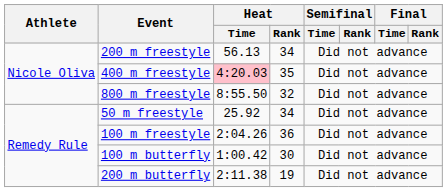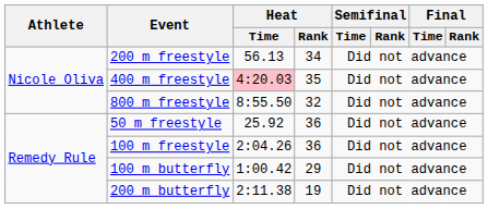 <table class="wikitable" style="text-align:center; font-size:90%">
 <tr>
 <th rowspan="2">Athlete</th>
 <th rowspan="2">Event</th>
 <th colspan="2">Heat</th>
 <th colspan="2">Semifinal</th>
 <th colspan="2">Final</th>
 </tr>
 <tr style="font-size:95%">
 <th>Time</th>
 <th>Rank</th>
 <th>Time</th>
 <th>Rank</th>
 <th>Time</th>
 <th>Rank</th>
 </tr>
 <tr>
 <td align=left rowspan=3><a href='#'>Nicole Oliva</a></td>
 <td align=left><a href='#'>200 m freestyle</a></td>
 <td>56.13</td>
 <td>34</td>
 <td colspan=4>Did not advance</td>
 </tr>
 <tr>
 <td align=left><a href='#'>400 m freestyle</a></td>
 <td style="background: pink;">4:20.03</td>
 <td>35</td>
 <td colspan=4>Did not advance</td>
 </tr>
 <tr>
 <td align=left><a href='#'>800 m freestyle</a></td>
 <td>8:55.50</td>
 <td>32</td>
 <td colspan=4>Did not advance</td>
 </tr>
 <tr>
 <td align=left rowspan=4><a href='#'>Remedy Rule</a></td>
 <td align=left><a href='#'>50 m freestyle</a></td>
 <td>25.92</td>
-<td>34</td>
+<td>36</td>
 <td colspan=4>Did not advance</td>
 </tr>
 <tr>
 <td align=left><a href='#'>100 m freestyle</a></td>
 <td>2:04.26</td>
 <td>36</td>
 <td colspan=4>Did not advance</td>
 </tr>
 <tr>
 <td align=left><a href='#'>100 m butterfly</a></td>
 <td>1:00.42</td>
-<td>30</td>
+<td>29</td>
 <td colspan=4>Did not advance</td>
 </tr>
 <tr>
 <td align=left><a href='#'>200 m butterfly</a></td>
 <td>2:11.38</td>
 <td>19</td>
 <td colspan=4>Did not advance</td>
 </tr>
 </table>
